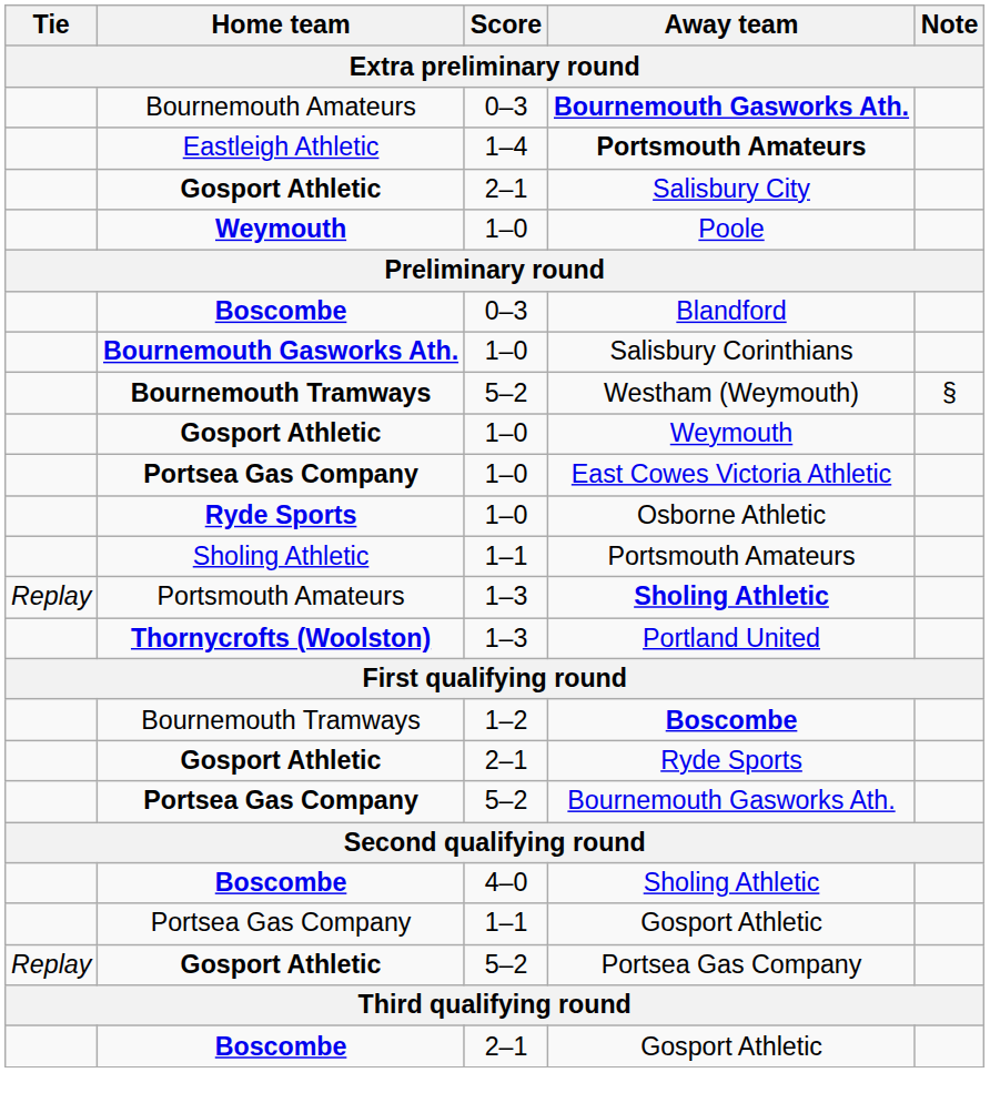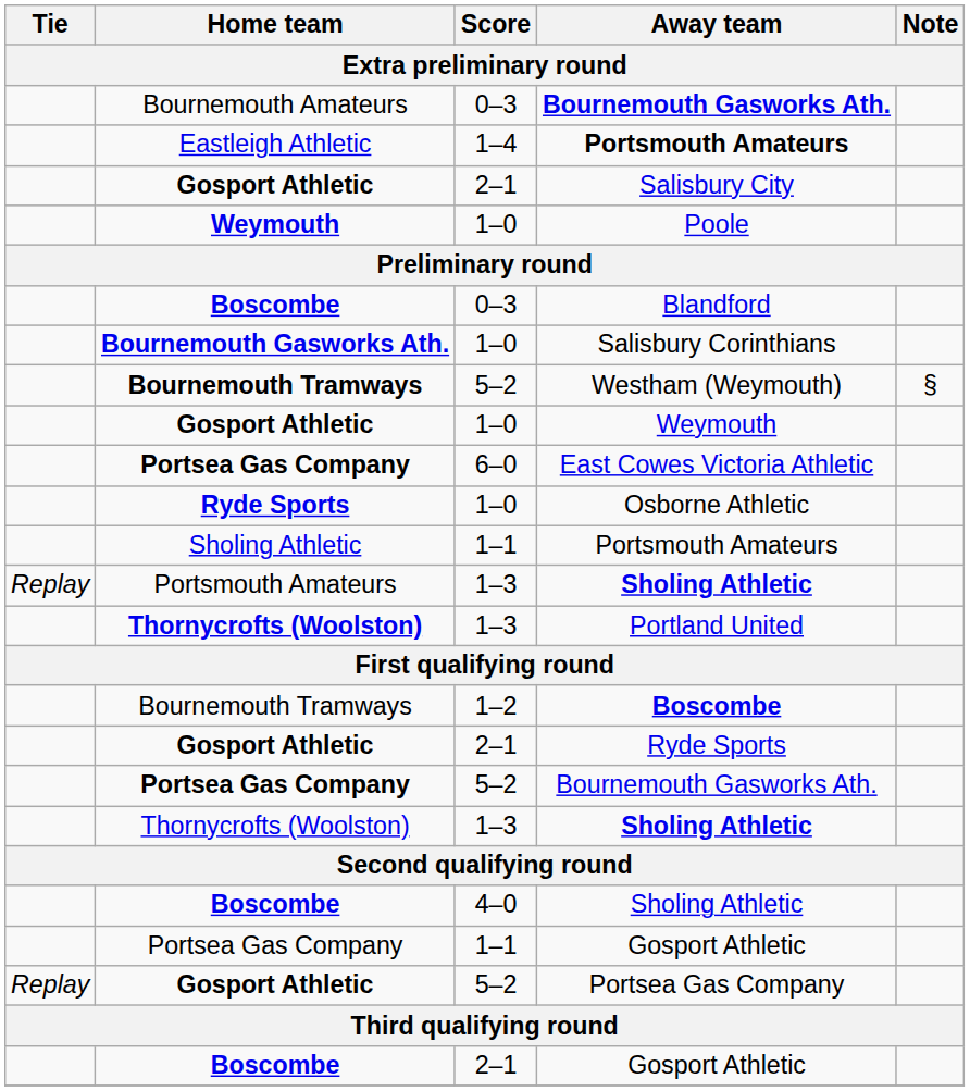 <table class="wikitable" style="text-align:center;">
 <tr>
 <th>Tie</th>
 <th>Home team</th>
 <th>Score</th>
 <th>Away team</th>
 <th>Note</th>
 </tr>
 <tr>
 <th colspan=5>Extra preliminary round</th>
 </tr>
 <tr>
 <td></td>
 <td>Bournemouth Amateurs</td>
 <td>0–3</td>
 <td><strong><a href='#'>Bournemouth Gasworks Ath.</a></strong></td>
 <td></td>
 </tr>
 <tr>
 <td></td>
 <td><a href='#'>Eastleigh Athletic</a></td>
 <td>1–4</td>
 <td><strong>Portsmouth Amateurs</strong></td>
 <td></td>
 </tr>
 <tr>
 <td></td>
 <td><strong>Gosport Athletic</strong></td>
 <td>2–1</td>
 <td><a href='#'>Salisbury City</a></td>
 <td></td>
 </tr>
 <tr>
 <td></td>
 <td><strong><a href='#'>Weymouth</a></strong></td>
 <td>1–0</td>
 <td><a href='#'>Poole</a></td>
 <td></td>
 </tr>
 <tr>
 <th colspan=5>Preliminary round</th>
 </tr>
 <tr>
 <td></td>
 <td><strong><a href='#'>Boscombe</a></strong></td>
 <td>0–3</td>
 <td><a href='#'>Blandford</a></td>
 <td></td>
 </tr>
 <tr>
 <td></td>
 <td><strong><a href='#'>Bournemouth Gasworks Ath.</a></strong></td>
 <td>1–0</td>
 <td>Salisbury Corinthians</td>
 <td></td>
 </tr>
 <tr>
 <td></td>
 <td><strong>Bournemouth Tramways</strong></td>
 <td>5–2</td>
 <td>Westham (Weymouth)</td>
 <td>§</td>
 </tr>
 <tr>
 <td></td>
 <td><strong>Gosport Athletic</strong></td>
 <td>1–0</td>
 <td><a href='#'>Weymouth</a></td>
 <td></td>
 </tr>
 <tr>
 <td></td>
 <td><strong>Portsea Gas Company</strong></td>
-<td>1–0</td>
+<td>6–0</td>
 <td><a href='#'>East Cowes Victoria Athletic</a></td>
 <td></td>
 </tr>
 <tr>
 <td></td>
 <td><strong><a href='#'>Ryde Sports</a></strong></td>
 <td>1–0</td>
 <td>Osborne Athletic</td>
 <td></td>
 </tr>
 <tr>
 <td></td>
 <td><a href='#'>Sholing Athletic</a></td>
 <td>1–1</td>
 <td>Portsmouth Amateurs</td>
 <td></td>
 </tr>
 <tr>
 <td><em>Replay</em></td>
 <td>Portsmouth Amateurs</td>
 <td>1–3</td>
 <td><strong><a href='#'>Sholing Athletic</a></strong></td>
 <td></td>
 </tr>
 <tr>
 <td></td>
 <td><strong><a href='#'>Thornycrofts (Woolston)</a></strong></td>
 <td>1–3</td>
 <td><a href='#'>Portland United</a></td>
 <td></td>
 </tr>
 <tr>
 <th colspan=5>First qualifying round</th>
 </tr>
 <tr>
 <td></td>
 <td>Bournemouth Tramways</td>
 <td>1–2</td>
 <td><strong><a href='#'>Boscombe</a></strong></td>
 <td></td>
 </tr>
 <tr>
 <td></td>
 <td><strong>Gosport Athletic</strong></td>
 <td>2–1</td>
 <td><a href='#'>Ryde Sports</a></td>
 <td></td>
 </tr>
 <tr>
 <td></td>
 <td><strong>Portsea Gas Company</strong></td>
 <td>5–2</td>
 <td><a href='#'>Bournemouth Gasworks Ath.</a></td>
 <td></td>
 </tr>
 <tr>
+<td></td>
+<td><a href='#'>Thornycrofts (Woolston)</a></td>
+<td>1–3</td>
+<td><strong><a href='#'>Sholing Athletic</a></strong></td>
+<td></td>
+</tr>
+<tr>
 <th colspan=5>Second qualifying round</th>
 </tr>
 <tr>
 <td></td>
 <td><strong><a href='#'>Boscombe</a></strong></td>
 <td>4–0</td>
 <td><a href='#'>Sholing Athletic</a></td>
 <td></td>
 </tr>
 <tr>
 <td></td>
 <td>Portsea Gas Company</td>
 <td>1–1</td>
 <td>Gosport Athletic</td>
 <td></td>
 </tr>
 <tr>
 <td><em>Replay</em></td>
 <td><strong>Gosport Athletic</strong></td>
 <td>5–2</td>
 <td>Portsea Gas Company</td>
 <td></td>
 </tr>
 <tr>
 <th colspan=5>Third qualifying round</th>
 </tr>
 <tr>
 <td></td>
 <td><strong><a href='#'>Boscombe</a></strong></td>
 <td>2–1</td>
 <td>Gosport Athletic</td>
 <td></td>
 </tr>
 <tr>
 </tr>
 </table>
